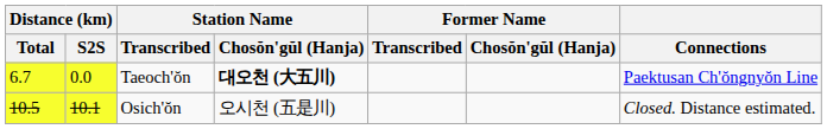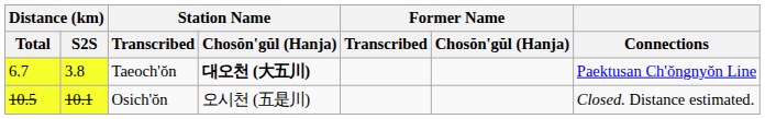 <table class="wikitable" style="font-size:90%;">
 <tr>
 <th colspan="2">Distance (km)</th>
 <th colspan="2">Station Name</th>
 <th colspan="2">Former Name</th>
 <th></th>
 </tr>
 <tr>
 <th>Total</th>
 <th>S2S</th>
 <th>Transcribed</th>
 <th>Chosŏn'gŭl (Hanja)</th>
 <th>Transcribed</th>
 <th>Chosŏn'gŭl (Hanja)</th>
 <th>Connections</th>
 </tr>
 <tr>
 <td bgcolor=#F7FE2E>6.7</td>
-<td bgcolor=#F7FE2E>0.0</td>
+<td bgcolor=#F7FE2E>3.8</td>
 <td>Taeoch'ŏn</td>
 <td><strong>대오천 (大五川)</strong></td>
 <td></td>
 <td></td>
 <td><a href='#'>Paektusan Ch'ŏngnyŏn Line</a></td>
 </tr>
 <tr>
 <td bgcolor=#F7FE2E><del>10.5</del></td>
 <td bgcolor=#F7FE2E><del>10.1</del></td>
 <td>Osich'ŏn</td>
 <td>오시천 (五是川)</td>
 <td></td>
 <td></td>
 <td><em>Closed.</em> Distance estimated.</td>
 </tr>
 </table>
